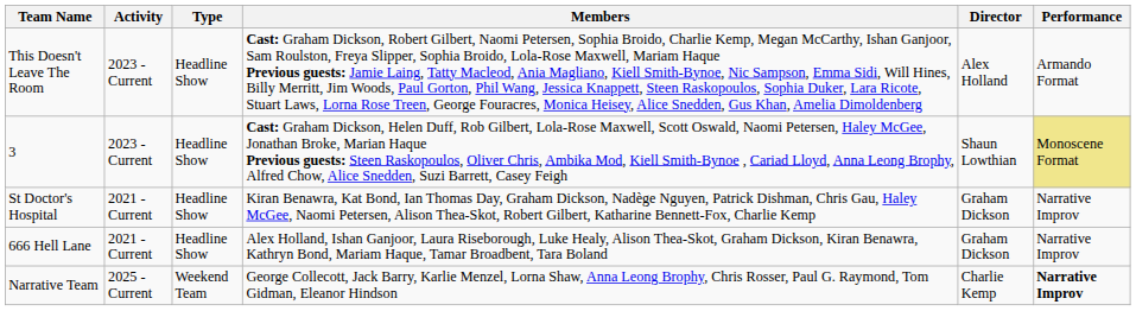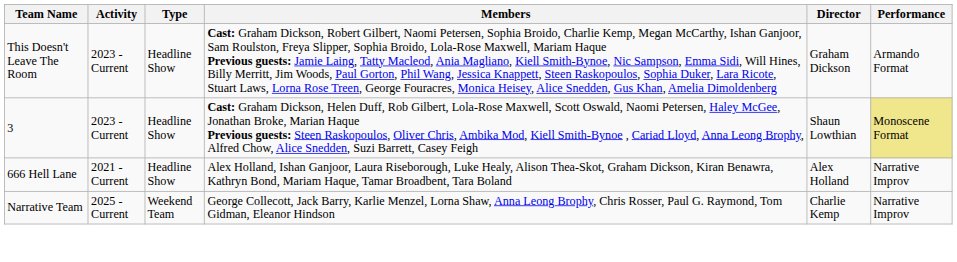 <table class="wikitable">
 <tr>
 <th>Team Name</th>
 <th>Activity</th>
 <th>Type</th>
 <th>Members</th>
 <th>Director</th>
 <th>Performance</th>
 </tr>
 <tr>
 <td>This Doesn't Leave The Room</td>
 <td>2023 - Current</td>
 <td>Headline Show</td>
 <td><strong>Cast:</strong> Graham Dickson, Robert Gilbert, Naomi Petersen, Sophia Broido, Charlie Kemp, Megan McCarthy, Ishan Ganjoor, Sam Roulston, Freya Slipper, Sophia Broido, Lola-Rose Maxwell, Mariam Haque<br><strong>Previous guests:</strong> <a href='#'>Jamie Laing</a>, <a href='#'>Tatty Macleod</a>, <a href='#'>Ania Magliano</a>, <a href='#'>Kiell Smith-Bynoe</a>, <a href='#'>Nic Sampson</a>, <a href='#'>Emma Sidi</a>, Will Hines, Billy Merritt, Jim Woods, <a href='#'>Paul Gorton</a>, <a href='#'>Phil Wang</a>, <a href='#'>Jessica Knappett</a>, <a href='#'>Steen Raskopoulos</a>, <a href='#'>Sophia Duker</a>, <a href='#'>Lara Ricote</a>, Stuart Laws, <a href='#'>Lorna Rose Treen</a>, George Fouracres, <a href='#'>Monica Heisey</a>, <a href='#'>Alice Snedden</a>, <a href='#'>Gus Khan</a>, <a href='#'>Amelia Dimoldenberg</a></td>
-<td>Alex Holland</td>
+<td>Graham Dickson</td>
 <td>Armando Format</td>
 </tr>
 <tr>
 <td>3</td>
 <td>2023 - Current</td>
 <td>Headline Show</td>
 <td><strong>Cast:</strong> Graham Dickson, Helen Duff, Rob Gilbert, Lola-Rose Maxwell, Scott Oswald, Naomi Petersen, <a href='#'>Haley McGee</a>, Jonathan Broke, Marian Haque<br><strong>Previous guests:</strong> <a href='#'>Steen Raskopoulos</a>, <a href='#'>Oliver Chris</a>, <a href='#'>Ambika Mod</a>, <a href='#'>Kiell Smith-Bynoe</a> , <a href='#'>Cariad Lloyd</a>, <a href='#'>Anna Leong Brophy</a>, Alfred Chow, <a href='#'>Alice Snedden</a>, Suzi Barrett, Casey Feigh</td>
 <td>Shaun Lowthian</td>
 <td style="background: khaki;">Monoscene Format</td>
 </tr>
 <tr>
-<td>St Doctor's Hospital</td>
-<td>2021 - Current</td>
-<td>Headline Show</td>
-<td>Kiran Benawra, Kat Bond, Ian Thomas Day, Graham Dickson, Nadège Nguyen, Patrick Dishman, Chris Gau, <a href='#'>Haley McGee</a>, Naomi Petersen, Alison Thea-Skot, Robert Gilbert, Katharine Bennett-Fox, Charlie Kemp</td>
-<td>Graham Dickson</td>
-<td>Narrative Improv</td>
-</tr>
-<tr>
 <td>666 Hell Lane</td>
 <td>2021 - Current</td>
 <td>Headline Show</td>
 <td>Alex Holland, Ishan Ganjoor, Laura Riseborough, Luke Healy, Alison Thea-Skot, Graham Dickson, Kiran Benawra, Kathryn Bond, Mariam Haque, Tamar Broadbent, Tara Boland</td>
-<td>Graham Dickson</td>
+<td>Alex Holland</td>
 <td>Narrative Improv</td>
 </tr>
 <tr>
 <td>Narrative Team</td>
 <td>2025 - Current</td>
 <td>Weekend Team</td>
 <td>George Collecott, Jack Barry, Karlie Menzel, Lorna Shaw, <a href='#'>Anna Leong Brophy</a>, Chris Rosser, Paul G. Raymond, Tom Gidman, Eleanor Hindson</td>
 <td>Charlie Kemp</td>
-<td><strong>Narrative Improv</strong></td>
+<td>Narrative Improv</td>
 </tr>
 </table>
